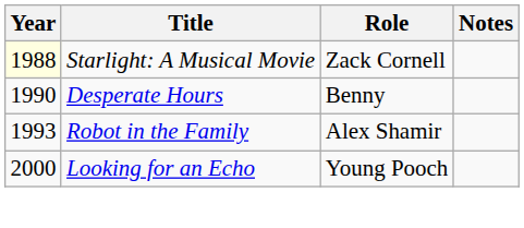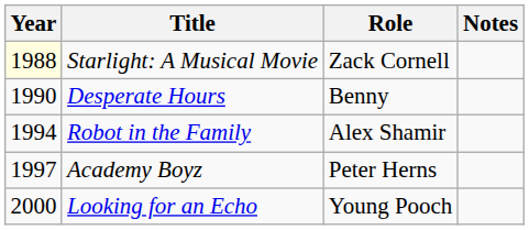 <table class="wikitable sortable">
 <tr>
 <th>Year</th>
 <th>Title</th>
 <th>Role</th>
 <th>Notes</th>
 </tr>
 <tr>
 <td style="background: lightyellow;">1988</td>
 <td><em>Starlight: A Musical Movie</em></td>
 <td>Zack Cornell</td>
 <td></td>
 </tr>
 <tr>
 <td>1990</td>
 <td><em><a href='#'>Desperate Hours</a></em></td>
 <td>Benny</td>
 <td></td>
 </tr>
 <tr>
-<td>1993</td>
+<td>1994</td>
 <td><em><a href='#'>Robot in the Family</a></em></td>
 <td>Alex Shamir</td>
+<td></td>
+</tr>
+<tr>
+<td>1997</td>
+<td><em>Academy Boyz</em></td>
+<td>Peter Herns</td>
 <td></td>
 </tr>
 <tr>
 <td>2000</td>
 <td><em><a href='#'>Looking for an Echo</a></em></td>
 <td>Young Pooch</td>
 <td></td>
 </tr>
 </table>
